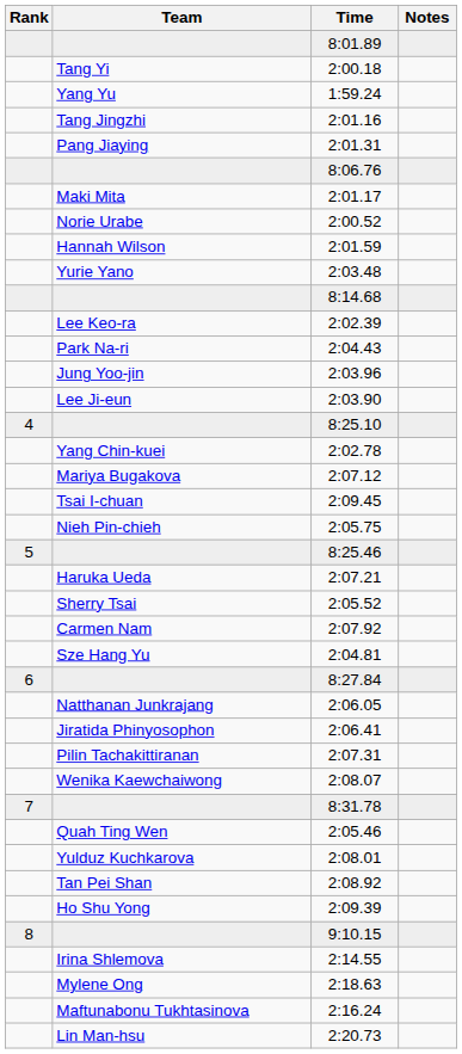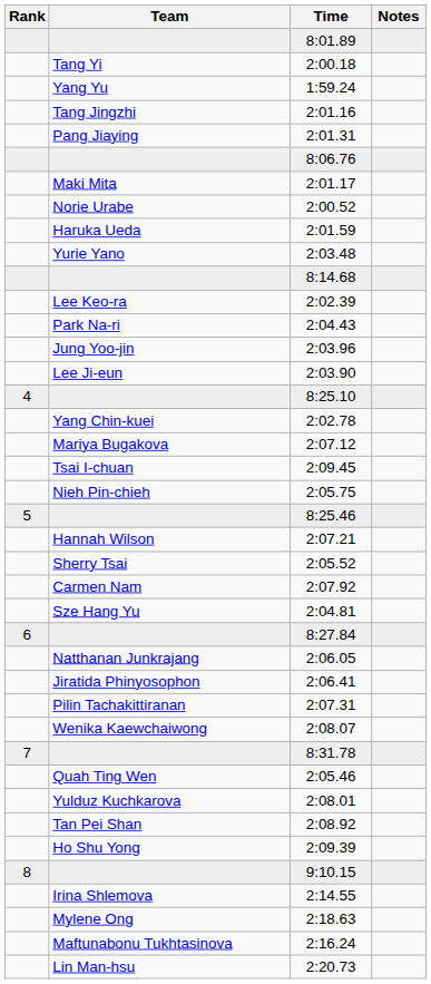 <table class="wikitable" style="text-align:center">
 <tr>
 <th width=40>Rank</th>
 <th width=250>Team</th>
 <th width=80>Time</th>
 <th width=50>Notes</th>
 </tr>
 <tr bgcolor=eeeeee>
 <td></td>
 <td align=left></td>
 <td>8:01.89</td>
 <td></td>
 </tr>
 <tr>
 <td></td>
 <td align=left><a href='#'>Tang Yi</a></td>
 <td>2:00.18</td>
 <td></td>
 </tr>
 <tr>
 <td></td>
 <td align=left><a href='#'>Yang Yu</a></td>
 <td>1:59.24</td>
 <td></td>
 </tr>
 <tr>
 <td></td>
 <td align=left><a href='#'>Tang Jingzhi</a></td>
 <td>2:01.16</td>
 <td></td>
 </tr>
 <tr>
 <td></td>
 <td align=left><a href='#'>Pang Jiaying</a></td>
 <td>2:01.31</td>
 <td></td>
 </tr>
 <tr bgcolor=eeeeee>
 <td></td>
 <td align=left></td>
 <td>8:06.76</td>
 <td></td>
 </tr>
 <tr>
 <td></td>
 <td align=left><a href='#'>Maki Mita</a></td>
 <td>2:01.17</td>
 <td></td>
 </tr>
 <tr>
 <td></td>
 <td align=left><a href='#'>Norie Urabe</a></td>
 <td>2:00.52</td>
 <td></td>
 </tr>
 <tr>
 <td></td>
-<td align=left><a href='#'>Hannah Wilson</a></td>
+<td align=left><a href='#'>Haruka Ueda</a></td>
 <td>2:01.59</td>
 <td></td>
 </tr>
 <tr>
 <td></td>
 <td align=left><a href='#'>Yurie Yano</a></td>
 <td>2:03.48</td>
 <td></td>
 </tr>
 <tr bgcolor=eeeeee>
 <td></td>
 <td align=left></td>
 <td>8:14.68</td>
 <td></td>
 </tr>
 <tr>
 <td></td>
 <td align=left><a href='#'>Lee Keo-ra</a></td>
 <td>2:02.39</td>
 <td></td>
 </tr>
 <tr>
 <td></td>
 <td align=left><a href='#'>Park Na-ri</a></td>
 <td>2:04.43</td>
 <td></td>
 </tr>
 <tr>
 <td></td>
 <td align=left><a href='#'>Jung Yoo-jin</a></td>
 <td>2:03.96</td>
 <td></td>
 </tr>
 <tr>
 <td></td>
 <td align=left><a href='#'>Lee Ji-eun</a></td>
 <td>2:03.90</td>
 <td></td>
 </tr>
 <tr bgcolor=eeeeee>
 <td>4</td>
 <td align=left></td>
 <td>8:25.10</td>
 <td></td>
 </tr>
 <tr>
 <td></td>
 <td align=left><a href='#'>Yang Chin-kuei</a></td>
 <td>2:02.78</td>
 <td></td>
 </tr>
 <tr>
 <td></td>
 <td align=left><a href='#'>Mariya Bugakova</a></td>
 <td>2:07.12</td>
 <td></td>
 </tr>
 <tr>
 <td></td>
 <td align=left><a href='#'>Tsai I-chuan</a></td>
 <td>2:09.45</td>
 <td></td>
 </tr>
 <tr>
 <td></td>
 <td align=left><a href='#'>Nieh Pin-chieh</a></td>
 <td>2:05.75</td>
 <td></td>
 </tr>
 <tr bgcolor=eeeeee>
 <td>5</td>
 <td align=left></td>
 <td>8:25.46</td>
 <td></td>
 </tr>
 <tr>
 <td></td>
-<td align=left><a href='#'>Haruka Ueda</a></td>
+<td align=left><a href='#'>Hannah Wilson</a></td>
 <td>2:07.21</td>
 <td></td>
 </tr>
 <tr>
 <td></td>
 <td align=left><a href='#'>Sherry Tsai</a></td>
 <td>2:05.52</td>
 <td></td>
 </tr>
 <tr>
 <td></td>
 <td align=left><a href='#'>Carmen Nam</a></td>
 <td>2:07.92</td>
 <td></td>
 </tr>
 <tr>
 <td></td>
 <td align=left><a href='#'>Sze Hang Yu</a></td>
 <td>2:04.81</td>
 <td></td>
 </tr>
 <tr bgcolor=eeeeee>
 <td>6</td>
 <td align=left></td>
 <td>8:27.84</td>
 <td></td>
 </tr>
 <tr>
 <td></td>
 <td align=left><a href='#'>Natthanan Junkrajang</a></td>
 <td>2:06.05</td>
 <td></td>
 </tr>
 <tr>
 <td></td>
 <td align=left><a href='#'>Jiratida Phinyosophon</a></td>
 <td>2:06.41</td>
 <td></td>
 </tr>
 <tr>
 <td></td>
 <td align=left><a href='#'>Pilin Tachakittiranan</a></td>
 <td>2:07.31</td>
 <td></td>
 </tr>
 <tr>
 <td></td>
 <td align=left><a href='#'>Wenika Kaewchaiwong</a></td>
 <td>2:08.07</td>
 <td></td>
 </tr>
 <tr bgcolor=eeeeee>
 <td>7</td>
 <td align=left></td>
 <td>8:31.78</td>
 <td></td>
 </tr>
 <tr>
 <td></td>
 <td align=left><a href='#'>Quah Ting Wen</a></td>
 <td>2:05.46</td>
 <td></td>
 </tr>
 <tr>
 <td></td>
 <td align=left><a href='#'>Yulduz Kuchkarova</a></td>
 <td>2:08.01</td>
 <td></td>
 </tr>
 <tr>
 <td></td>
 <td align=left><a href='#'>Tan Pei Shan</a></td>
 <td>2:08.92</td>
 <td></td>
 </tr>
 <tr>
 <td></td>
 <td align=left><a href='#'>Ho Shu Yong</a></td>
 <td>2:09.39</td>
 <td></td>
 </tr>
 <tr bgcolor=eeeeee>
 <td>8</td>
 <td align=left></td>
 <td>9:10.15</td>
 <td></td>
 </tr>
 <tr>
 <td></td>
 <td align=left><a href='#'>Irina Shlemova</a></td>
 <td>2:14.55</td>
 <td></td>
 </tr>
 <tr>
 <td></td>
 <td align=left><a href='#'>Mylene Ong</a></td>
 <td>2:18.63</td>
 <td></td>
 </tr>
 <tr>
 <td></td>
 <td align=left><a href='#'>Maftunabonu Tukhtasinova</a></td>
 <td>2:16.24</td>
 <td></td>
 </tr>
 <tr>
 <td></td>
 <td align=left><a href='#'>Lin Man-hsu</a></td>
 <td>2:20.73</td>
 <td></td>
 </tr>
 </table>
